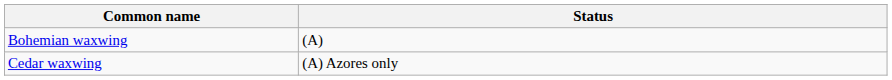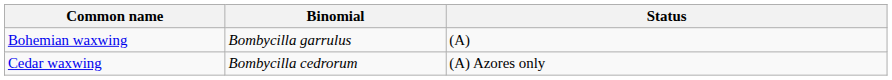 <table width=60% class="wikitable">
 <tr>
 <th width=15%>Common name</th>
+<th width=15%>Binomial</th>
 <th width=30%>Status</th>
 </tr>
 <tr>
 <td><a href='#'>Bohemian waxwing</a></td>
+<td><em>Bombycilla garrulus</em></td>
 <td>(A)</td>
 </tr>
 <tr>
 <td><a href='#'>Cedar waxwing</a></td>
+<td><em>Bombycilla cedrorum</em></td>
 <td>(A) Azores only</td>
 </tr>
 </table>
